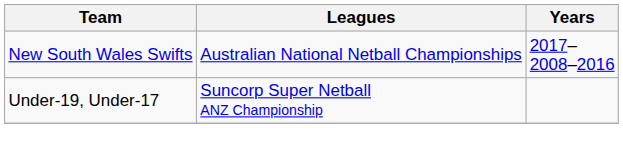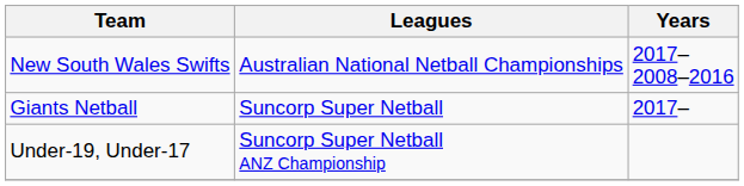 <table class="wikitable collapsible">
 <tr>
 <th>Team</th>
 <th>Leagues</th>
 <th>Years</th>
 </tr>
 <tr>
 <td><a href='#'>New South Wales Swifts</a></td>
 <td><a href='#'>Australian National Netball Championships</a></td>
 <td><a href='#'>2017</a>– <br><a href='#'>2008</a>–<a href='#'>2016</a></td>
 </tr>
 <tr>
+<td><a href='#'>Giants Netball</a></td>
+<td><a href='#'>Suncorp Super Netball</a></td>
+<td><a href='#'>2017</a>–</td>
+</tr>
+<tr>
 <td>Under-19, Under-17 </td>
 <td><a href='#'>Suncorp Super Netball</a><br><small><a href='#'>ANZ Championship</a></small></td>
 <td></td>
 </tr>
 <tr>
 </tr>
 </table>
